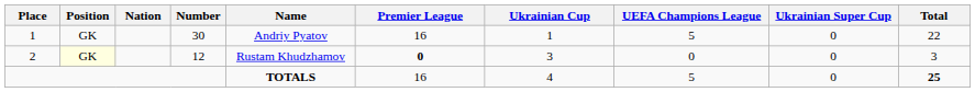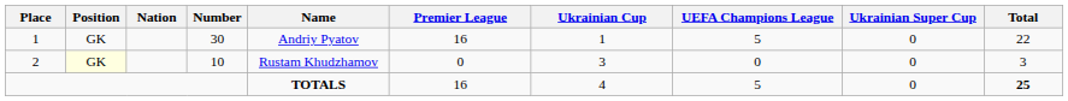 <table class="wikitable" style="font-size: 95%; text-align: center;">
 <tr>
 <th width=60>Place</th>
 <th width=60>Position</th>
 <th width=60>Nation</th>
 <th width=60>Number</th>
 <th width=150>Name</th>
 <th width=150><a href='#'>Premier League</a></th>
 <th width=150><a href='#'>Ukrainian Cup</a></th>
 <th width=180><a href='#'>UEFA Champions League</a></th>
 <th width=150><a href='#'>Ukrainian Super Cup</a></th>
 <th width=80><strong>Total</strong></th>
 </tr>
 <tr>
 <td>1</td>
 <td>GK</td>
 <td></td>
 <td>30</td>
 <td><a href='#'>Andriy Pyatov</a></td>
 <td>16</td>
 <td>1</td>
 <td>5</td>
 <td>0</td>
 <td>22</td>
 </tr>
 <tr>
 <td>2</td>
 <td style="background: lightyellow;">GK</td>
 <td></td>
-<td>12</td>
+<td>10</td>
 <td><a href='#'>Rustam Khudzhamov</a></td>
-<td><strong>0</strong></td>
+<td>0</td>
 <td>3</td>
 <td>0</td>
 <td>0</td>
 <td>3</td>
 </tr>
 <tr>
 <td colspan="4"></td>
 <td><strong>TOTALS</strong></td>
 <td>16</td>
 <td>4</td>
 <td>5</td>
 <td>0</td>
 <td><strong>25</strong></td>
 </tr>
 </table>
